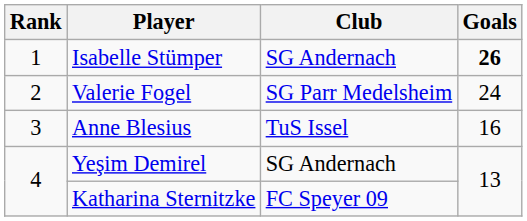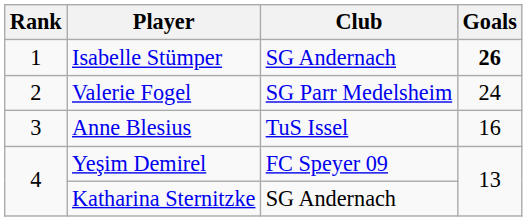 <table class="wikitable" style="text-align:center">
 <tr>
 <th>Rank</th>
 <th>Player</th>
 <th>Club</th>
 <th>Goals</th>
 </tr>
 <tr>
 <td>1</td>
 <td align="left"> <a href='#'>Isabelle Stümper</a></td>
 <td align="left"><a href='#'>SG Andernach</a></td>
 <td><strong>26</strong></td>
 </tr>
 <tr>
 <td>2</td>
 <td align="left"> <a href='#'>Valerie Fogel</a></td>
 <td align="left"><a href='#'>SG Parr Medelsheim</a></td>
 <td>24</td>
 </tr>
 <tr>
 <td>3</td>
 <td align="left"> <a href='#'>Anne Blesius</a></td>
 <td align="left"><a href='#'>TuS Issel</a></td>
 <td>16</td>
 </tr>
 <tr>
 <td rowspan=2>4</td>
 <td align="left"> <a href='#'>Yeşim Demirel</a></td>
-<td align="left">SG Andernach</td>
+<td align="left"><a href='#'>FC Speyer 09</a></td>
 <td rowspan=2>13</td>
 </tr>
 <tr>
 <td align="left"> <a href='#'>Katharina Sternitzke</a></td>
-<td align="left"><a href='#'>FC Speyer 09</a></td>
+<td align="left">SG Andernach</td>
 </tr>
 </table>
